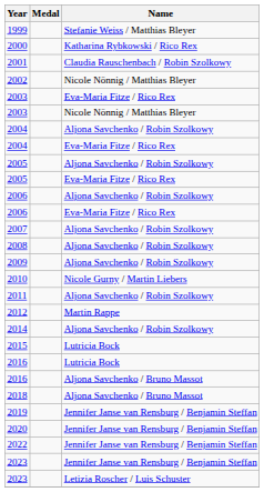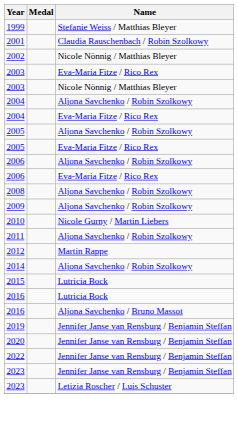 <table class="wikitable" style="font-size:90%">
 <tr>
 <th>Year</th>
 <th>Medal</th>
 <th>Name</th>
 </tr>
 <tr>
 <td><a href='#'>1999</a></td>
 <td></td>
 <td><a href='#'>Stefanie Weiss</a> / Matthias Bleyer</td>
-</tr>
-<tr>
-<td><a href='#'>2000</a></td>
-<td></td>
-<td><a href='#'>Katharina Rybkowski</a> / <a href='#'>Rico Rex</a></td>
 </tr>
 <tr>
 <td><a href='#'>2001</a></td>
 <td></td>
 <td><a href='#'>Claudia Rauschenbach</a> / <a href='#'>Robin Szolkowy</a></td>
 </tr>
 <tr>
 <td><a href='#'>2002</a></td>
 <td></td>
 <td>Nicole Nönnig / Matthias Bleyer</td>
 </tr>
 <tr>
 <td><a href='#'>2003</a></td>
 <td></td>
 <td><a href='#'>Eva-Maria Fitze</a> / <a href='#'>Rico Rex</a></td>
 </tr>
 <tr>
 <td><a href='#'>2003</a></td>
 <td></td>
 <td>Nicole Nönnig / Matthias Bleyer</td>
 </tr>
 <tr>
 <td><a href='#'>2004</a></td>
 <td></td>
 <td><a href='#'>Aljona Savchenko</a> / <a href='#'>Robin Szolkowy</a></td>
 </tr>
 <tr>
 <td><a href='#'>2004</a></td>
 <td></td>
 <td><a href='#'>Eva-Maria Fitze</a> / <a href='#'>Rico Rex</a></td>
 </tr>
 <tr>
 <td><a href='#'>2005</a></td>
 <td></td>
 <td><a href='#'>Aljona Savchenko</a> / <a href='#'>Robin Szolkowy</a></td>
 </tr>
 <tr>
 <td><a href='#'>2005</a></td>
 <td></td>
 <td><a href='#'>Eva-Maria Fitze</a> / <a href='#'>Rico Rex</a></td>
 </tr>
 <tr>
 <td><a href='#'>2006</a></td>
 <td></td>
 <td><a href='#'>Aljona Savchenko</a> / <a href='#'>Robin Szolkowy</a></td>
 </tr>
 <tr>
 <td><a href='#'>2006</a></td>
 <td></td>
 <td><a href='#'>Eva-Maria Fitze</a> / <a href='#'>Rico Rex</a></td>
 </tr>
 <tr>
-<td><a href='#'>2007</a></td>
-<td></td>
-<td><a href='#'>Aljona Savchenko</a> / <a href='#'>Robin Szolkowy</a></td>
-</tr>
-<tr>
 <td><a href='#'>2008</a></td>
 <td></td>
 <td><a href='#'>Aljona Savchenko</a> / <a href='#'>Robin Szolkowy</a></td>
 </tr>
 <tr>
 <td><a href='#'>2009</a></td>
 <td></td>
 <td><a href='#'>Aljona Savchenko</a> / <a href='#'>Robin Szolkowy</a></td>
 </tr>
 <tr>
 <td><a href='#'>2010</a></td>
 <td></td>
 <td><a href='#'>Nicole Gurny</a> / <a href='#'>Martin Liebers</a></td>
 </tr>
 <tr>
 <td><a href='#'>2011</a></td>
 <td></td>
 <td><a href='#'>Aljona Savchenko</a> / <a href='#'>Robin Szolkowy</a></td>
 </tr>
 <tr>
 <td><a href='#'>2012</a></td>
 <td></td>
 <td><a href='#'>Martin Rappe</a></td>
 </tr>
 <tr>
 <td><a href='#'>2014</a></td>
 <td></td>
 <td><a href='#'>Aljona Savchenko</a> / <a href='#'>Robin Szolkowy</a></td>
 </tr>
 <tr>
 <td><a href='#'>2015</a></td>
 <td></td>
 <td><a href='#'>Lutricia Bock</a></td>
 </tr>
 <tr>
 <td><a href='#'>2016</a></td>
 <td></td>
 <td><a href='#'>Lutricia Bock</a></td>
 </tr>
 <tr>
 <td><a href='#'>2016</a></td>
 <td></td>
 <td><a href='#'>Aljona Savchenko</a> / <a href='#'>Bruno Massot</a></td>
 </tr>
 <tr>
-<td><a href='#'>2018</a></td>
-<td></td>
-<td><a href='#'>Aljona Savchenko</a> / <a href='#'>Bruno Massot</a></td>
-</tr>
-<tr>
 <td><a href='#'>2019</a></td>
 <td></td>
 <td><a href='#'>Jennifer Janse van Rensburg</a> / <a href='#'>Benjamin Steffan</a></td>
 </tr>
 <tr>
 <td><a href='#'>2020</a></td>
 <td></td>
 <td><a href='#'>Jennifer Janse van Rensburg</a> / <a href='#'>Benjamin Steffan</a></td>
 </tr>
 <tr>
 <td><a href='#'>2022</a></td>
 <td></td>
 <td><a href='#'>Jennifer Janse van Rensburg</a> / <a href='#'>Benjamin Steffan</a></td>
 </tr>
 <tr>
 <td><a href='#'>2023</a></td>
 <td></td>
 <td><a href='#'>Jennifer Janse van Rensburg</a> / <a href='#'>Benjamin Steffan</a></td>
 </tr>
 <tr>
 <td><a href='#'>2023</a></td>
 <td></td>
 <td><a href='#'>Letizia Roscher</a> / <a href='#'>Luis Schuster</a></td>
 </tr>
 <tr>
 </tr>
 </table>
